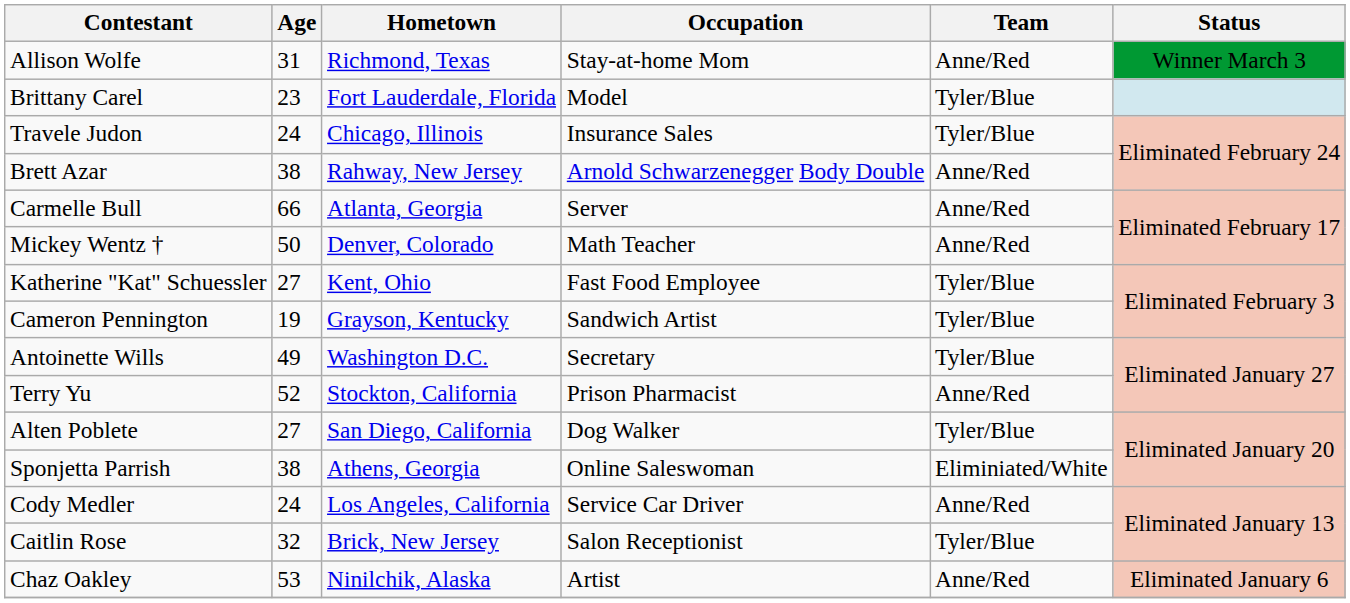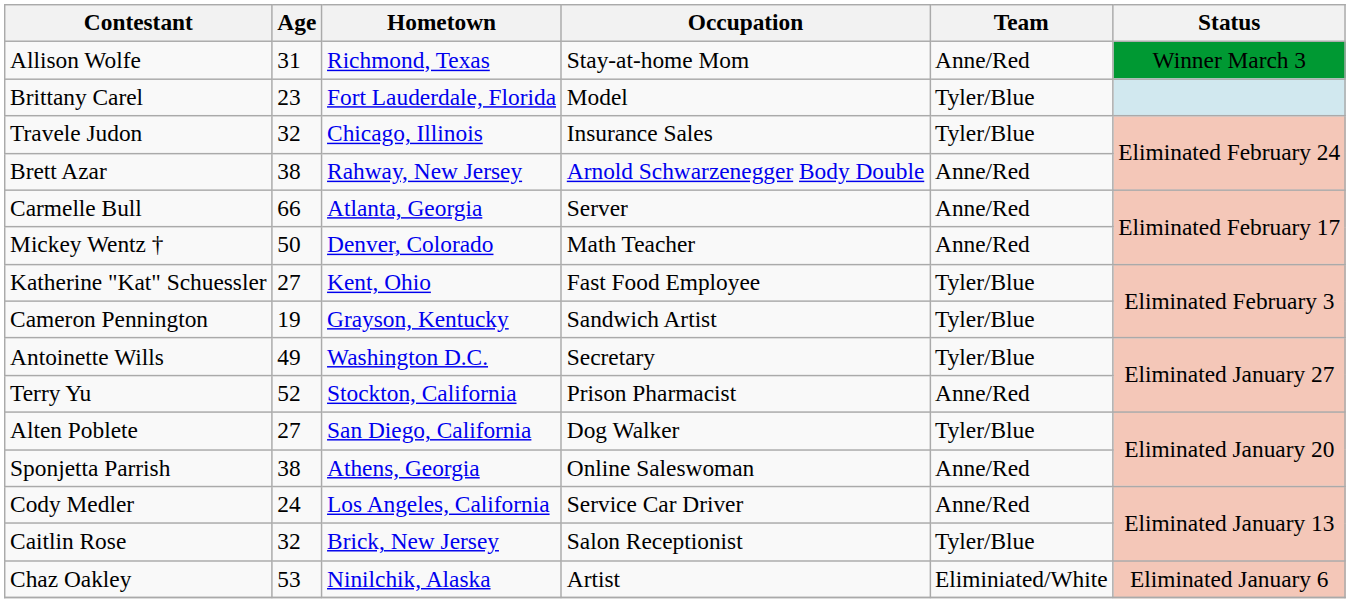 <table class="wikitable">
 <tr>
 <th>Contestant</th>
 <th>Age</th>
 <th>Hometown</th>
 <th>Occupation</th>
 <th>Team</th>
 <th>Status</th>
 </tr>
 <tr>
 <td>Allison Wolfe</td>
 <td>31</td>
 <td><a href='#'>Richmond, Texas</a></td>
 <td>Stay-at-home Mom</td>
 <td>Anne/Red</td>
 <td style="background:#093; text-align:center;"><span>Winner March 3</span></td>
 </tr>
 <tr>
 <td>Brittany Carel</td>
 <td>23</td>
 <td><a href='#'>Fort Lauderdale, Florida</a></td>
 <td>Model</td>
 <td>Tyler/Blue</td>
 <td style="background:#d1e8ef; text-align:center;"></td>
 </tr>
 <tr>
 <td>Travele Judon</td>
-<td>24</td>
+<td>32</td>
 <td><a href='#'>Chicago, Illinois</a></td>
 <td>Insurance Sales</td>
 <td>Tyler/Blue</td>
 <td style="background:#f4c7b8; text-align:center;" rowspan=2>Eliminated February 24</td>
 </tr>
 <tr>
 <td>Brett Azar</td>
 <td>38</td>
 <td><a href='#'>Rahway, New Jersey</a></td>
 <td><a href='#'>Arnold Schwarzenegger</a> <a href='#'>Body Double</a></td>
 <td>Anne/Red</td>
 </tr>
 <tr>
 <td>Carmelle Bull</td>
 <td>66</td>
 <td><a href='#'>Atlanta, Georgia</a></td>
 <td>Server</td>
 <td>Anne/Red</td>
 <td style="background:#f4c7b8; text-align:center;" rowspan=2>Eliminated February 17</td>
 </tr>
 <tr>
 <td>Mickey Wentz †</td>
 <td>50</td>
 <td><a href='#'>Denver, Colorado</a></td>
 <td>Math Teacher</td>
 <td>Anne/Red</td>
 </tr>
 <tr>
 <td>Katherine "Kat" Schuessler</td>
 <td>27</td>
 <td><a href='#'>Kent, Ohio</a></td>
 <td>Fast Food Employee</td>
 <td>Tyler/Blue</td>
 <td style="background:#f4c7b8; text-align:center;" rowspan=2>Eliminated February 3</td>
 </tr>
 <tr>
 <td>Cameron Pennington</td>
 <td>19</td>
 <td><a href='#'>Grayson, Kentucky</a></td>
 <td>Sandwich Artist</td>
 <td>Tyler/Blue</td>
 </tr>
 <tr>
 <td>Antoinette Wills</td>
 <td>49</td>
 <td><a href='#'>Washington D.C.</a></td>
 <td>Secretary</td>
 <td>Tyler/Blue</td>
 <td style="background:#f4c7b8; text-align:center;" rowspan=2>Eliminated January 27</td>
 </tr>
 <tr>
 <td>Terry Yu</td>
 <td>52</td>
 <td><a href='#'>Stockton, California</a></td>
 <td>Prison Pharmacist</td>
 <td>Anne/Red</td>
 </tr>
 <tr>
 <td>Alten Poblete</td>
 <td>27</td>
 <td><a href='#'>San Diego, California</a></td>
 <td>Dog Walker</td>
 <td>Tyler/Blue</td>
 <td style="background:#f4c7b8; text-align:center;" rowspan=2>Eliminated January 20</td>
 </tr>
 <tr>
 <td>Sponjetta Parrish</td>
 <td>38</td>
 <td><a href='#'>Athens, Georgia</a></td>
 <td>Online Saleswoman</td>
-<td>Eliminiated/White</td>
+<td>Anne/Red</td>
 </tr>
 <tr>
 <td>Cody Medler</td>
 <td>24</td>
 <td><a href='#'>Los Angeles, California</a></td>
 <td>Service Car Driver</td>
 <td>Anne/Red</td>
 <td style="background:#f4c7b8; text-align:center;" rowspan=2>Eliminated January 13</td>
 </tr>
 <tr>
 <td>Caitlin Rose</td>
 <td>32</td>
 <td><a href='#'>Brick, New Jersey</a></td>
 <td>Salon Receptionist</td>
 <td>Tyler/Blue</td>
 </tr>
 <tr>
 <td>Chaz Oakley</td>
 <td>53</td>
 <td><a href='#'>Ninilchik, Alaska</a></td>
 <td>Artist</td>
-<td>Anne/Red</td>
+<td>Eliminiated/White</td>
 <td rowspan=1 style="background:#f4c7b8; text-align:center;">Eliminated January 6</td>
 </tr>
 <tr>
 </tr>
 </table>
